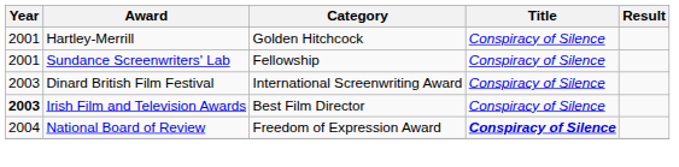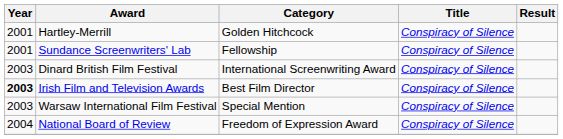 <table class="wikitable">
 <tr style="background:#b0c4de; text-align:center;">
 <th>Year</th>
 <th>Award</th>
 <th>Category</th>
 <th>Title</th>
 <th>Result</th>
 </tr>
 <tr>
 <td>2001</td>
 <td>Hartley-Merrill</td>
 <td>Golden Hitchcock</td>
 <td><em><a href='#'>Conspiracy of Silence</a></em></td>
 <td></td>
 </tr>
 <tr>
 <td>2001</td>
 <td><a href='#'>Sundance Screenwriters' Lab</a></td>
 <td>Fellowship</td>
 <td><em><a href='#'>Conspiracy of Silence</a></em></td>
 <td></td>
 </tr>
 <tr>
 <td>2003</td>
 <td>Dinard British Film Festival</td>
 <td>International Screenwriting Award</td>
 <td><em><a href='#'>Conspiracy of Silence</a></em></td>
 <td></td>
 </tr>
 <tr>
 <td><strong>2003</strong></td>
 <td><a href='#'>Irish Film and Television Awards</a></td>
 <td>Best Film Director</td>
 <td><em><a href='#'>Conspiracy of Silence</a></em></td>
 <td></td>
 </tr>
 <tr>
+<td>2003</td>
+<td>Warsaw International Film Festival</td>
+<td>Special Mention</td>
+<td><em><a href='#'>Conspiracy of Silence</a></em></td>
+<td></td>
+</tr>
+<tr>
 <td>2004</td>
 <td><a href='#'>National Board of Review</a></td>
 <td>Freedom of Expression Award</td>
-<td><strong><em><a href='#'>Conspiracy of Silence</a></em></strong></td>
+<td><em><a href='#'>Conspiracy of Silence</a></em></td>
 <td></td>
 </tr>
 <tr>
 </tr>
 </table>
